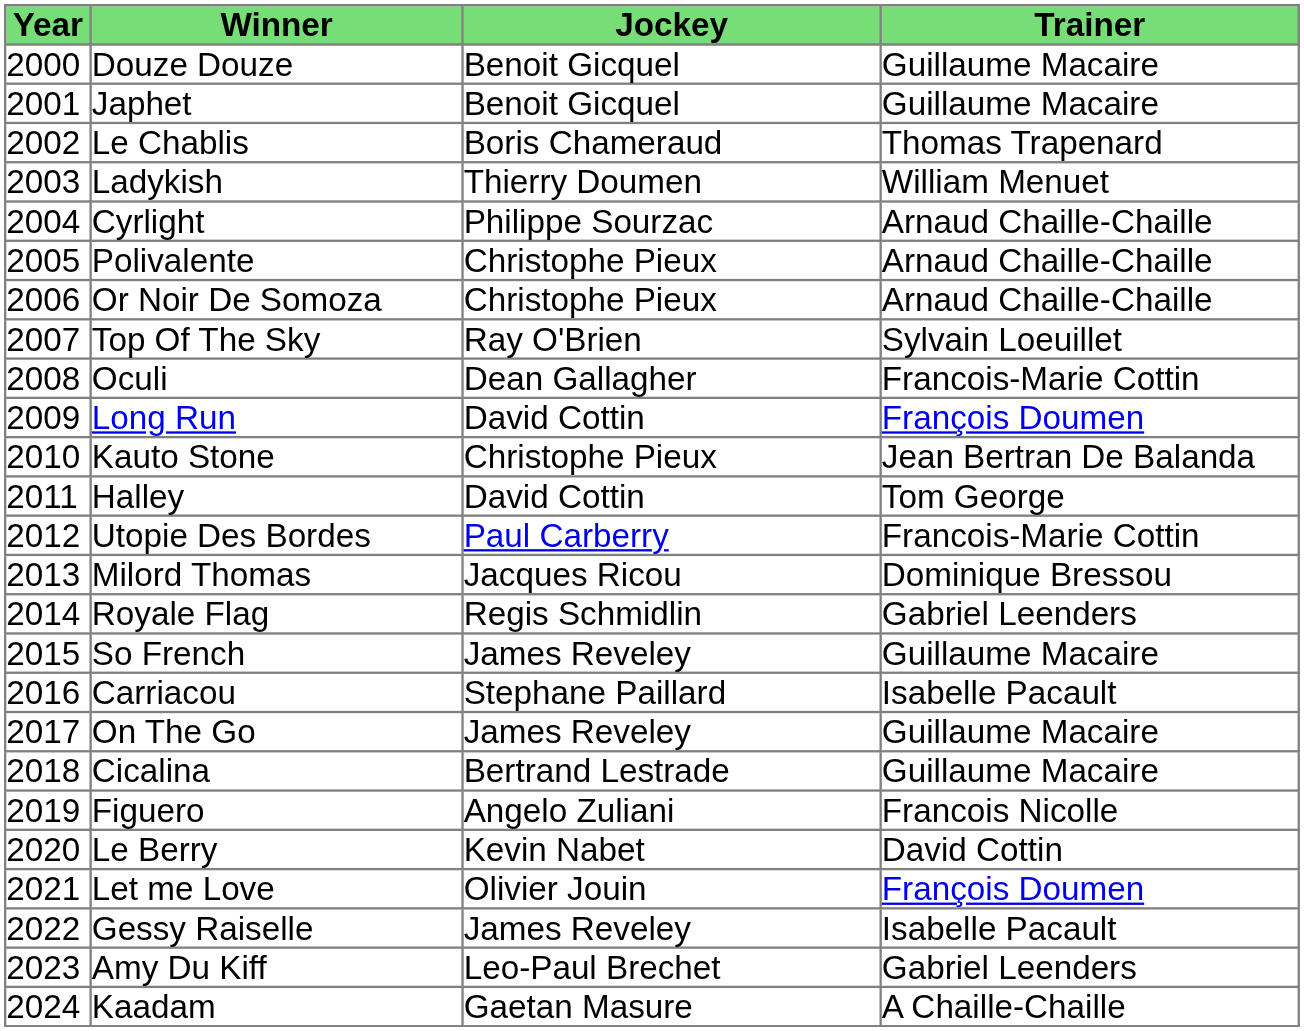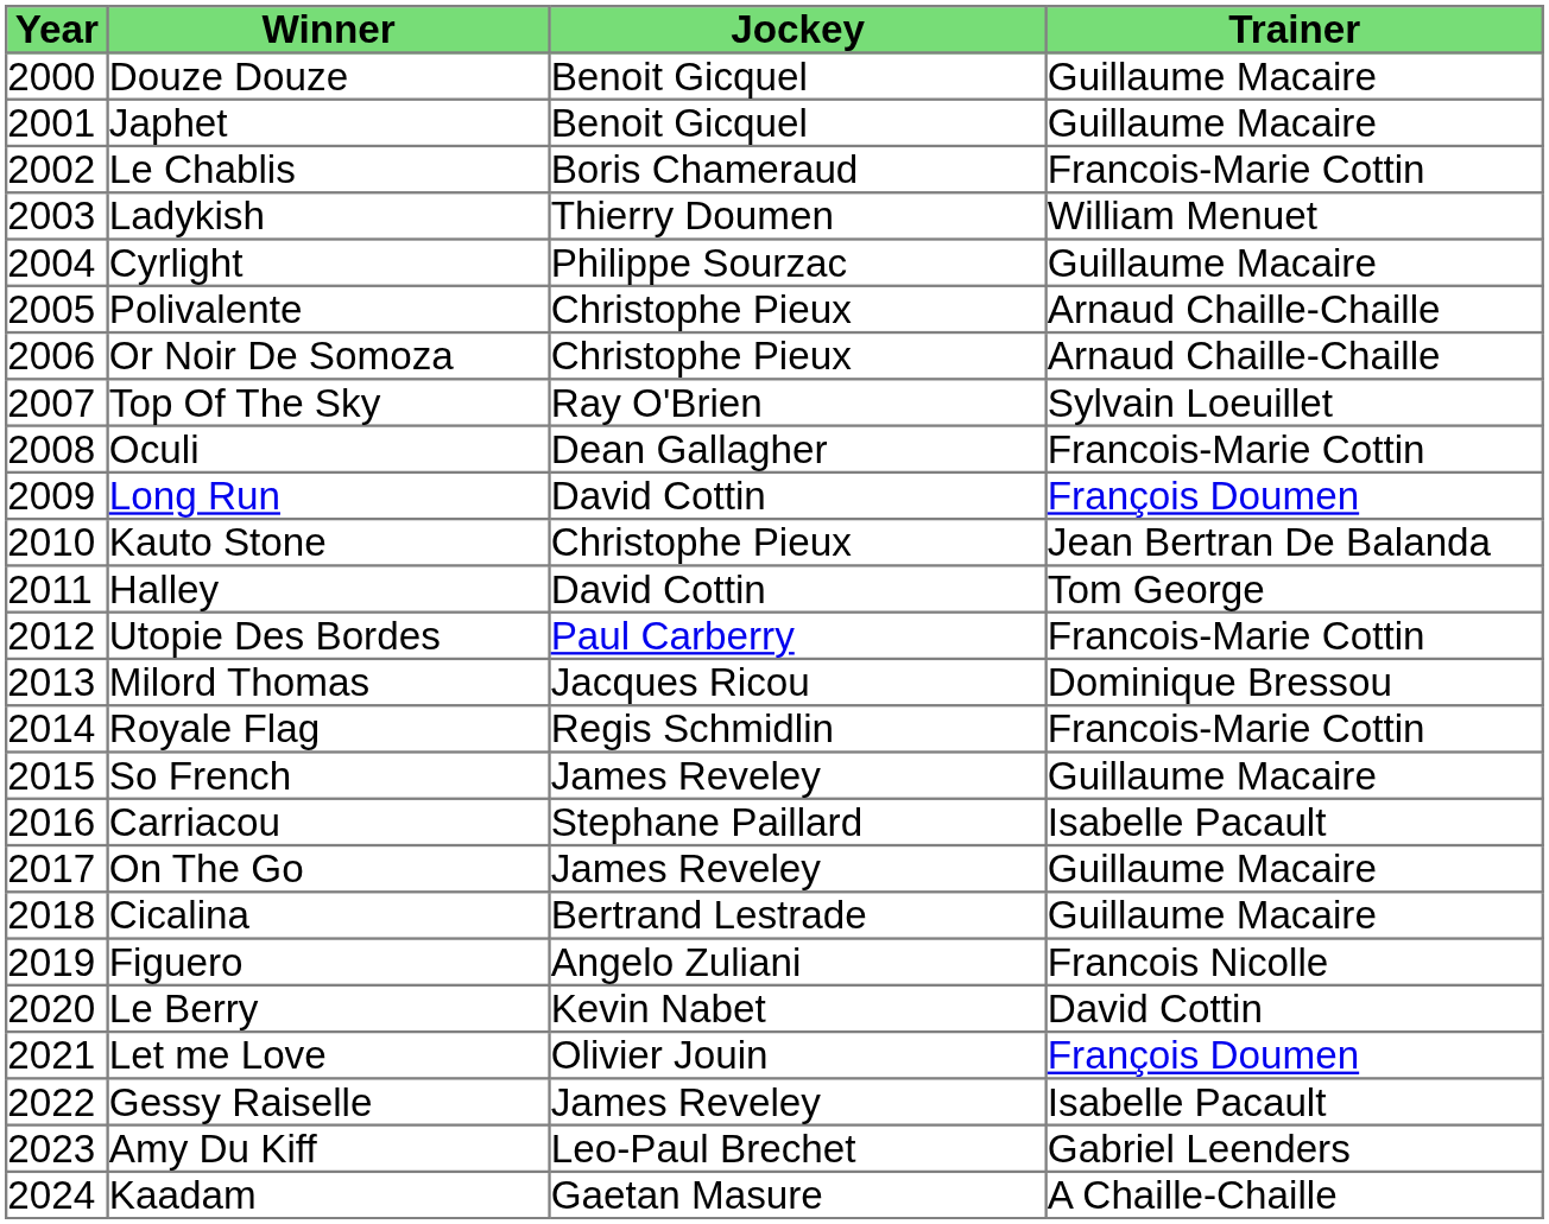 <table class = "sortable" | border="1" cellpadding="0" style="border-collapse: collapse; font-size:90%">
 <tr bgcolor="#77dd77" align="center">
 <th style="width:36px"><strong>Year</strong></th>
 <th style="width:160px"><strong>Winner</strong></th>
 <th style="width:180px"><strong>Jockey</strong></th>
 <th style="width:180px"><strong>Trainer</strong></th>
 </tr>
 <tr>
 <td>2000</td>
 <td>Douze Douze</td>
 <td>Benoit Gicquel</td>
 <td>Guillaume Macaire</td>
 </tr>
 <tr>
 <td>2001</td>
 <td>Japhet</td>
 <td>Benoit Gicquel</td>
 <td>Guillaume Macaire</td>
 </tr>
 <tr>
 <td>2002</td>
 <td>Le Chablis</td>
 <td>Boris Chameraud</td>
-<td>Thomas Trapenard</td>
+<td>Francois-Marie Cottin</td>
 </tr>
 <tr>
 <td>2003</td>
 <td>Ladykish</td>
 <td>Thierry Doumen</td>
 <td>William Menuet</td>
 </tr>
 <tr>
 <td>2004</td>
 <td>Cyrlight</td>
 <td>Philippe Sourzac</td>
-<td>Arnaud Chaille-Chaille</td>
+<td>Guillaume Macaire</td>
 </tr>
 <tr>
 <td>2005</td>
 <td>Polivalente</td>
 <td>Christophe Pieux</td>
 <td>Arnaud Chaille-Chaille</td>
 </tr>
 <tr>
 <td>2006</td>
 <td>Or Noir De Somoza</td>
 <td>Christophe Pieux</td>
 <td>Arnaud Chaille-Chaille</td>
 </tr>
 <tr>
 <td>2007</td>
 <td>Top Of The Sky</td>
 <td>Ray O'Brien</td>
 <td>Sylvain Loeuillet</td>
 </tr>
 <tr>
 <td>2008</td>
 <td>Oculi</td>
 <td>Dean Gallagher</td>
 <td>Francois-Marie Cottin</td>
 </tr>
 <tr>
 <td>2009</td>
 <td><a href='#'>Long Run</a></td>
 <td>David Cottin</td>
 <td><a href='#'>François Doumen</a></td>
 </tr>
 <tr>
 <td>2010</td>
 <td>Kauto Stone</td>
 <td>Christophe Pieux</td>
 <td>Jean Bertran De Balanda</td>
 </tr>
 <tr>
 <td>2011</td>
 <td>Halley</td>
 <td>David Cottin</td>
 <td>Tom George</td>
 </tr>
 <tr>
 <td>2012</td>
 <td>Utopie Des Bordes</td>
 <td><a href='#'>Paul Carberry</a></td>
 <td>Francois-Marie Cottin</td>
 </tr>
 <tr>
 <td>2013</td>
 <td>Milord Thomas</td>
 <td>Jacques Ricou</td>
 <td>Dominique Bressou</td>
 </tr>
 <tr>
 <td>2014</td>
 <td>Royale Flag</td>
 <td>Regis Schmidlin</td>
-<td>Gabriel Leenders</td>
+<td>Francois-Marie Cottin</td>
 </tr>
 <tr>
 <td>2015</td>
 <td>So French</td>
 <td>James Reveley</td>
 <td>Guillaume Macaire</td>
 </tr>
 <tr>
 <td>2016</td>
 <td>Carriacou</td>
 <td>Stephane Paillard</td>
 <td>Isabelle Pacault</td>
 </tr>
 <tr>
 <td>2017</td>
 <td>On The Go</td>
 <td>James Reveley</td>
 <td>Guillaume Macaire</td>
 </tr>
 <tr>
 <td>2018</td>
 <td>Cicalina</td>
 <td>Bertrand Lestrade</td>
 <td>Guillaume Macaire</td>
 </tr>
 <tr>
 <td>2019</td>
 <td>Figuero</td>
 <td>Angelo Zuliani</td>
 <td>Francois Nicolle</td>
 </tr>
 <tr>
 <td>2020</td>
 <td>Le Berry</td>
 <td>Kevin Nabet</td>
 <td>David Cottin</td>
 </tr>
 <tr>
 <td>2021</td>
 <td>Let me Love</td>
 <td>Olivier Jouin</td>
 <td><a href='#'>François Doumen</a></td>
 </tr>
 <tr>
 <td>2022</td>
 <td>Gessy Raiselle</td>
 <td>James Reveley</td>
 <td>Isabelle Pacault</td>
 </tr>
 <tr>
 <td>2023</td>
 <td>Amy Du Kiff</td>
 <td>Leo-Paul Brechet</td>
 <td>Gabriel Leenders</td>
 </tr>
 <tr>
 <td>2024</td>
 <td>Kaadam</td>
 <td>Gaetan Masure</td>
 <td>A Chaille-Chaille</td>
 </tr>
 </table>
